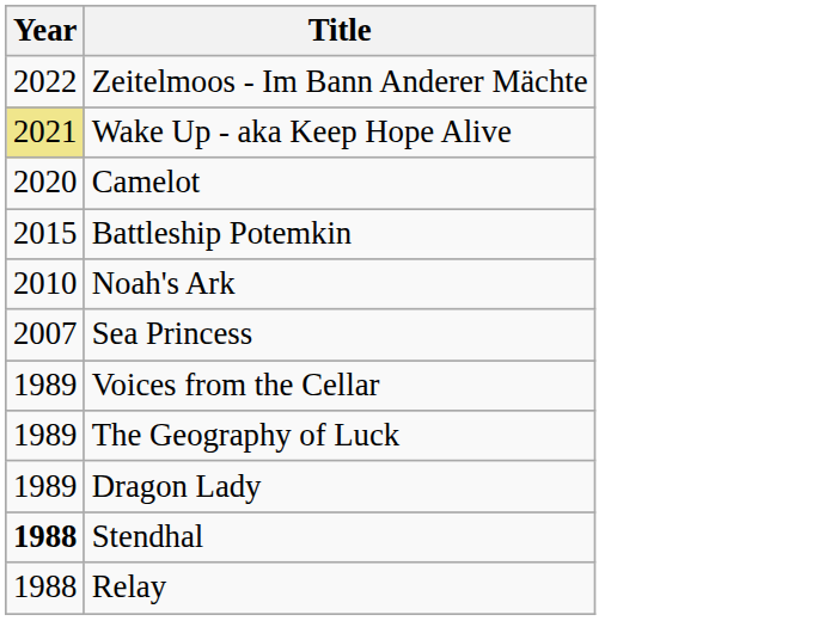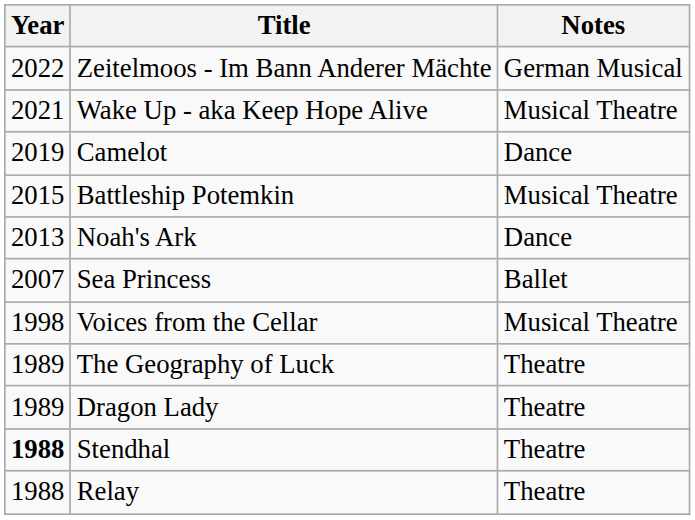 <table class="wikitable">
 <tr>
 <th>Year</th>
 <th>Title</th>
+<th>Notes</th>
 </tr>
 <tr>
 <td>2022</td>
 <td>Zeitelmoos - Im Bann Anderer Mächte</td>
+<td>German Musical</td>
 </tr>
 <tr>
-<td style="background: khaki;">2021</td>
+<td>2021</td>
 <td>Wake Up - aka Keep Hope Alive</td>
+<td>Musical Theatre</td>
 </tr>
 <tr>
-<td>2020</td>
+<td>2019</td>
 <td>Camelot</td>
+<td>Dance</td>
 </tr>
 <tr>
 <td>2015</td>
 <td>Battleship Potemkin</td>
+<td>Musical Theatre</td>
 </tr>
 <tr>
-<td>2010</td>
+<td>2013</td>
 <td>Noah's Ark</td>
+<td>Dance</td>
 </tr>
 <tr>
 <td>2007</td>
 <td>Sea Princess</td>
+<td>Ballet</td>
 </tr>
 <tr>
-<td>1989</td>
+<td>1998</td>
 <td>Voices from the Cellar</td>
+<td>Musical Theatre</td>
 </tr>
 <tr>
 <td>1989</td>
 <td>The Geography of Luck</td>
+<td>Theatre</td>
 </tr>
 <tr>
 <td>1989</td>
 <td>Dragon Lady</td>
+<td>Theatre</td>
 </tr>
 <tr>
 <td><strong>1988</strong></td>
 <td>Stendhal</td>
+<td>Theatre</td>
 </tr>
 <tr>
 <td>1988</td>
 <td>Relay</td>
+<td>Theatre</td>
 </tr>
 </table>
